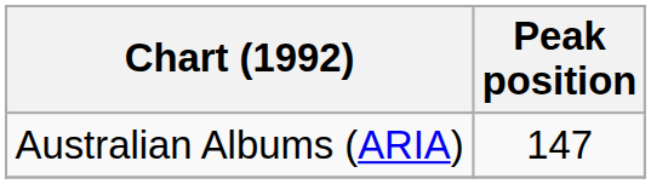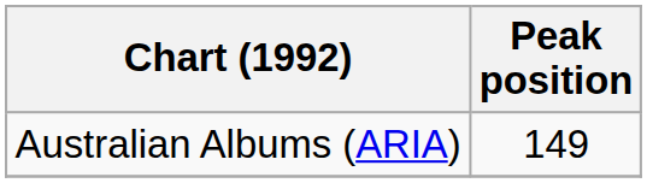 <table class="wikitable sortable plainrowheaders">
 <tr>
 <th align="center">Chart (1992)</th>
 <th align="center">Peak<br>position</th>
 </tr>
 <tr>
 <td align="left">Australian Albums (<a href='#'>ARIA</a>)</td>
-<td align="center">147</td>
+<td align="center">149</td>
 </tr>
 <tr>
 </tr>
 <tr>
 </tr>
 <tr>
 </tr>
 </table>
